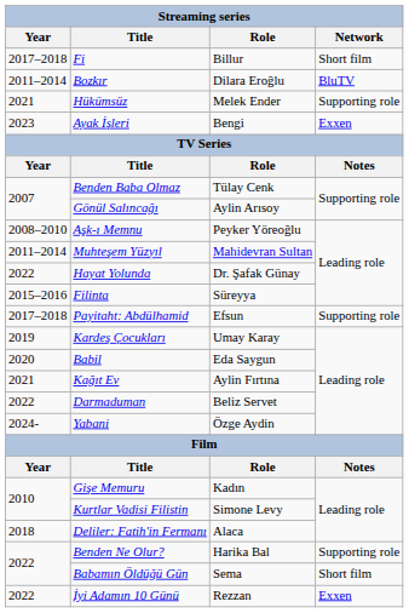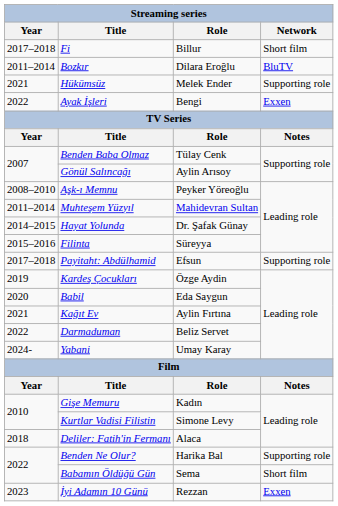 <table class="wikitable" style="font-size: 80%;">
 <tr>
 <th colspan="5" style="background:LightSteelBlue">Streaming series</th>
 </tr>
 <tr>
 <th>Year</th>
 <th>Title</th>
 <th>Role</th>
 <th>Network</th>
 </tr>
 <tr>
 <td>2017–2018</td>
 <td><em><a href='#'>Fi</a></em></td>
 <td>Billur</td>
 <td>Short film</td>
 </tr>
 <tr>
 <td>2011–2014</td>
 <td><em><a href='#'>Bozkır</a></em></td>
 <td>Dilara Eroğlu</td>
 <td><a href='#'>BluTV</a></td>
 </tr>
 <tr>
 <td>2021</td>
 <td><em><a href='#'>Hükümsüz</a></em></td>
 <td>Melek Ender</td>
 <td>Supporting role</td>
 </tr>
 <tr>
-<td>2023</td>
+<td>2022</td>
 <td><em><a href='#'>Ayak İşleri</a></em></td>
 <td>Bengi</td>
 <td><a href='#'>Exxen</a></td>
 </tr>
 <tr>
 <th colspan="4" style="background:LightSteelBlue">TV Series</th>
 </tr>
 <tr>
 <th>Year</th>
 <th>Title</th>
 <th>Role</th>
 <th>Notes</th>
 </tr>
 <tr>
 <td rowspan="2">2007</td>
 <td><em><a href='#'>Benden Baba Olmaz</a></em></td>
 <td>Tülay Cenk</td>
 <td rowspan="2">Supporting role</td>
 </tr>
 <tr>
 <td><em><a href='#'>Gönül Salıncağı</a></em></td>
 <td>Aylin Arısoy</td>
 </tr>
 <tr>
 <td>2008–2010</td>
 <td><em><a href='#'>Aşk-ı Memnu</a></em></td>
 <td>Peyker Yöreoğlu</td>
 <td rowspan="4">Leading role</td>
 </tr>
 <tr>
 <td>2011–2014</td>
 <td><em><a href='#'>Muhteşem Yüzyıl</a></em></td>
 <td><a href='#'>Mahidevran Sultan</a></td>
 </tr>
 <tr>
-<td>2022</td>
+<td>2014–2015</td>
 <td><em><a href='#'>Hayat Yolunda</a></em></td>
 <td>Dr. Şafak Günay</td>
 </tr>
 <tr>
 <td>2015–2016</td>
 <td><em><a href='#'>Filinta</a></em></td>
 <td>Süreyya</td>
 </tr>
 <tr>
 <td>2017–2018</td>
 <td><em><a href='#'>Payitaht: Abdülhamid</a></em></td>
 <td>Efsun</td>
 <td>Supporting role</td>
 </tr>
 <tr>
 <td>2019</td>
 <td><em><a href='#'>Kardeş Çocukları</a></em></td>
-<td>Umay Karay</td>
+<td>Özge Aydin</td>
 <td rowspan="5">Leading role</td>
 </tr>
 <tr>
 <td>2020</td>
 <td><em><a href='#'>Babil</a></em></td>
 <td>Eda Saygun</td>
 </tr>
 <tr>
 <td>2021</td>
 <td><em><a href='#'>Kağıt Ev</a></em></td>
 <td>Aylin Fırtına</td>
 </tr>
 <tr>
 <td>2022</td>
 <td><em><a href='#'>Darmaduman</a></em></td>
 <td>Beliz Servet</td>
 </tr>
 <tr>
 <td>2024-</td>
 <td><em><a href='#'>Yabani</a></em></td>
-<td>Özge Aydin</td>
+<td>Umay Karay</td>
 </tr>
 <tr>
 <th colspan="4" style="background:LightSteelBlue">Film</th>
 </tr>
 <tr>
 <th>Year</th>
 <th>Title</th>
 <th>Role</th>
 <th>Notes</th>
 </tr>
 <tr>
 <td rowspan="2">2010</td>
 <td><em><a href='#'>Gişe Memuru</a></em></td>
 <td>Kadın</td>
 <td rowspan="3">Leading role</td>
 </tr>
 <tr>
 <td><em><a href='#'>Kurtlar Vadisi Filistin</a></em></td>
 <td>Simone Levy</td>
 </tr>
 <tr>
 <td>2018</td>
 <td><em><a href='#'>Deliler: Fatih'in Fermanı</a></em></td>
 <td>Alaca</td>
 </tr>
 <tr>
 <td rowspan="2">2022</td>
 <td><em><a href='#'>Benden Ne Olur?</a></em></td>
 <td>Harika Bal</td>
 <td>Supporting role</td>
 </tr>
 <tr>
 <td><em><a href='#'>Babamın Öldüğü Gün</a></em></td>
 <td>Sema</td>
 <td>Short film</td>
 </tr>
 <tr>
-<td>2022</td>
+<td>2023</td>
 <td><em><a href='#'>İyi Adamın 10 Günü</a></em></td>
 <td>Rezzan</td>
 <td><a href='#'>Exxen</a></td>
 </tr>
 </table>
